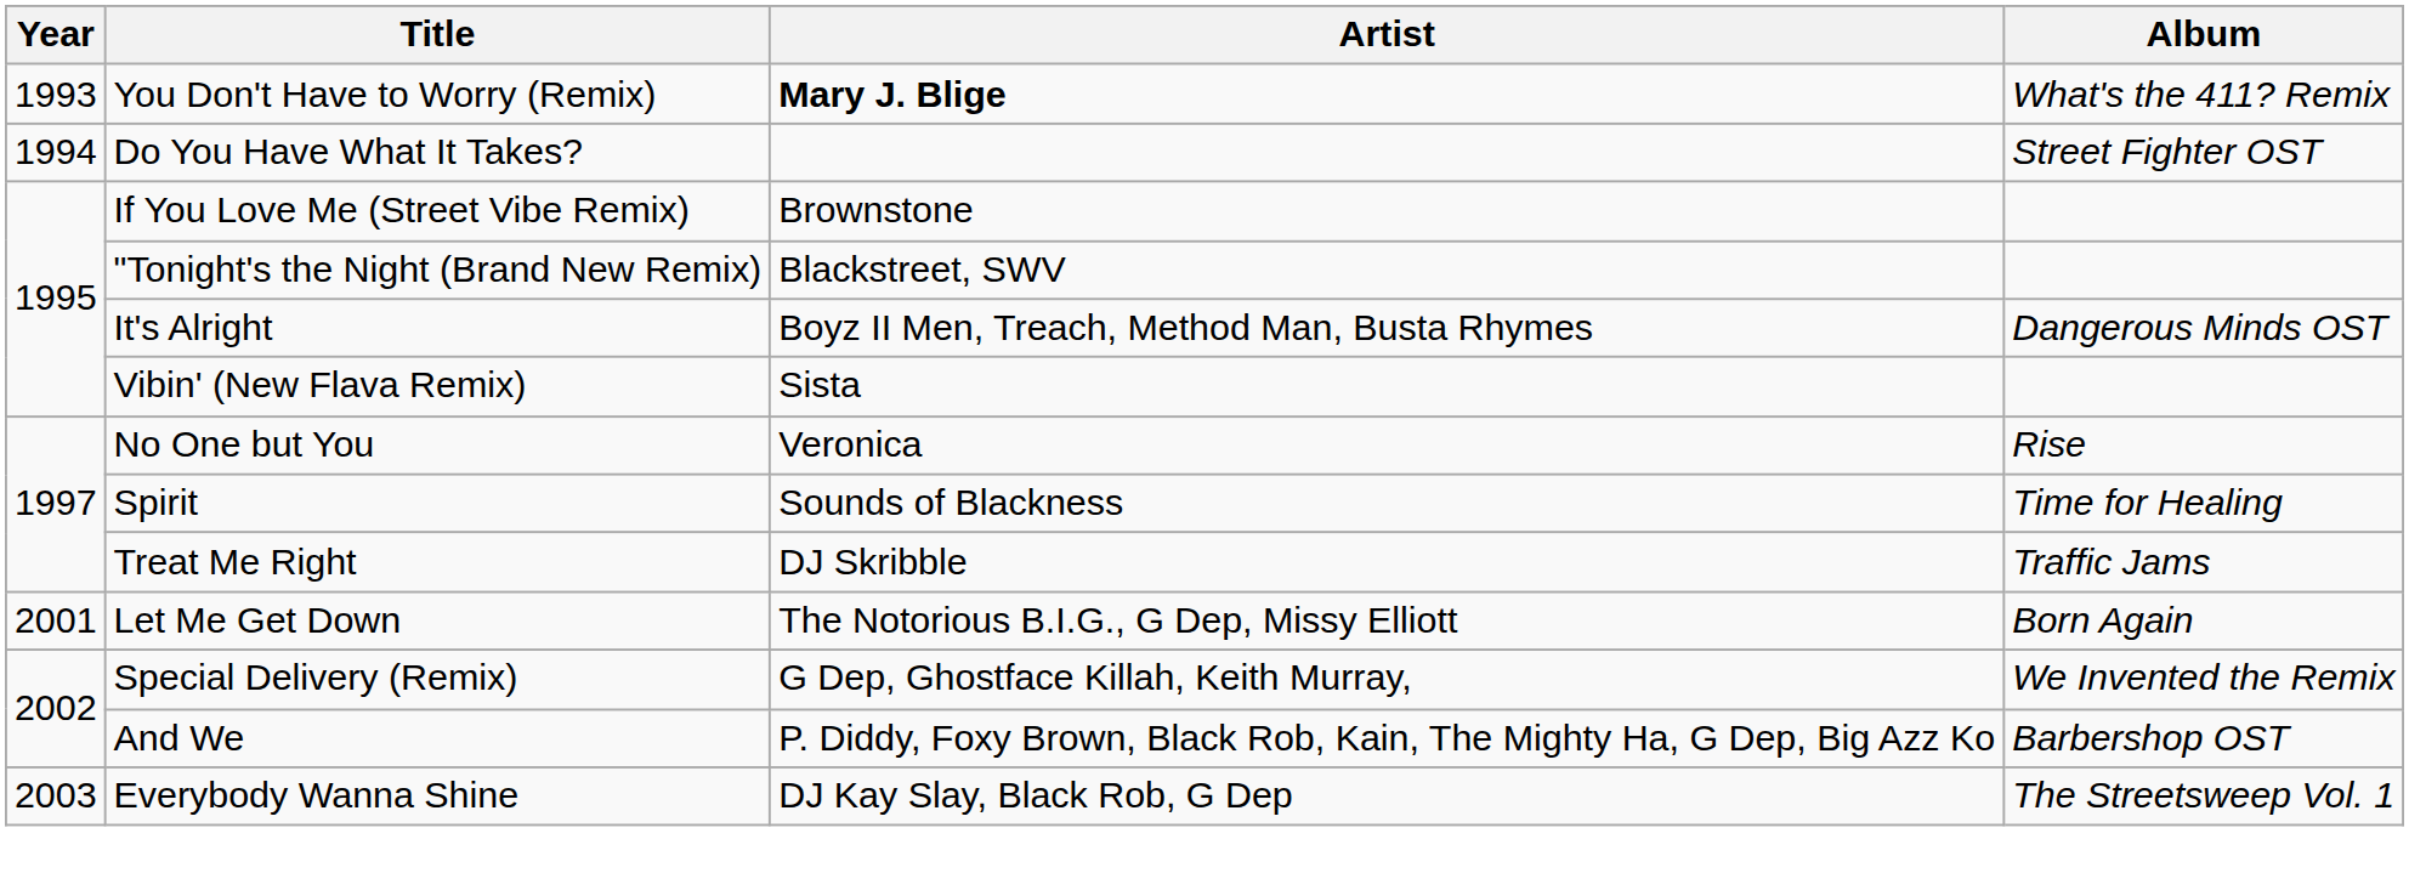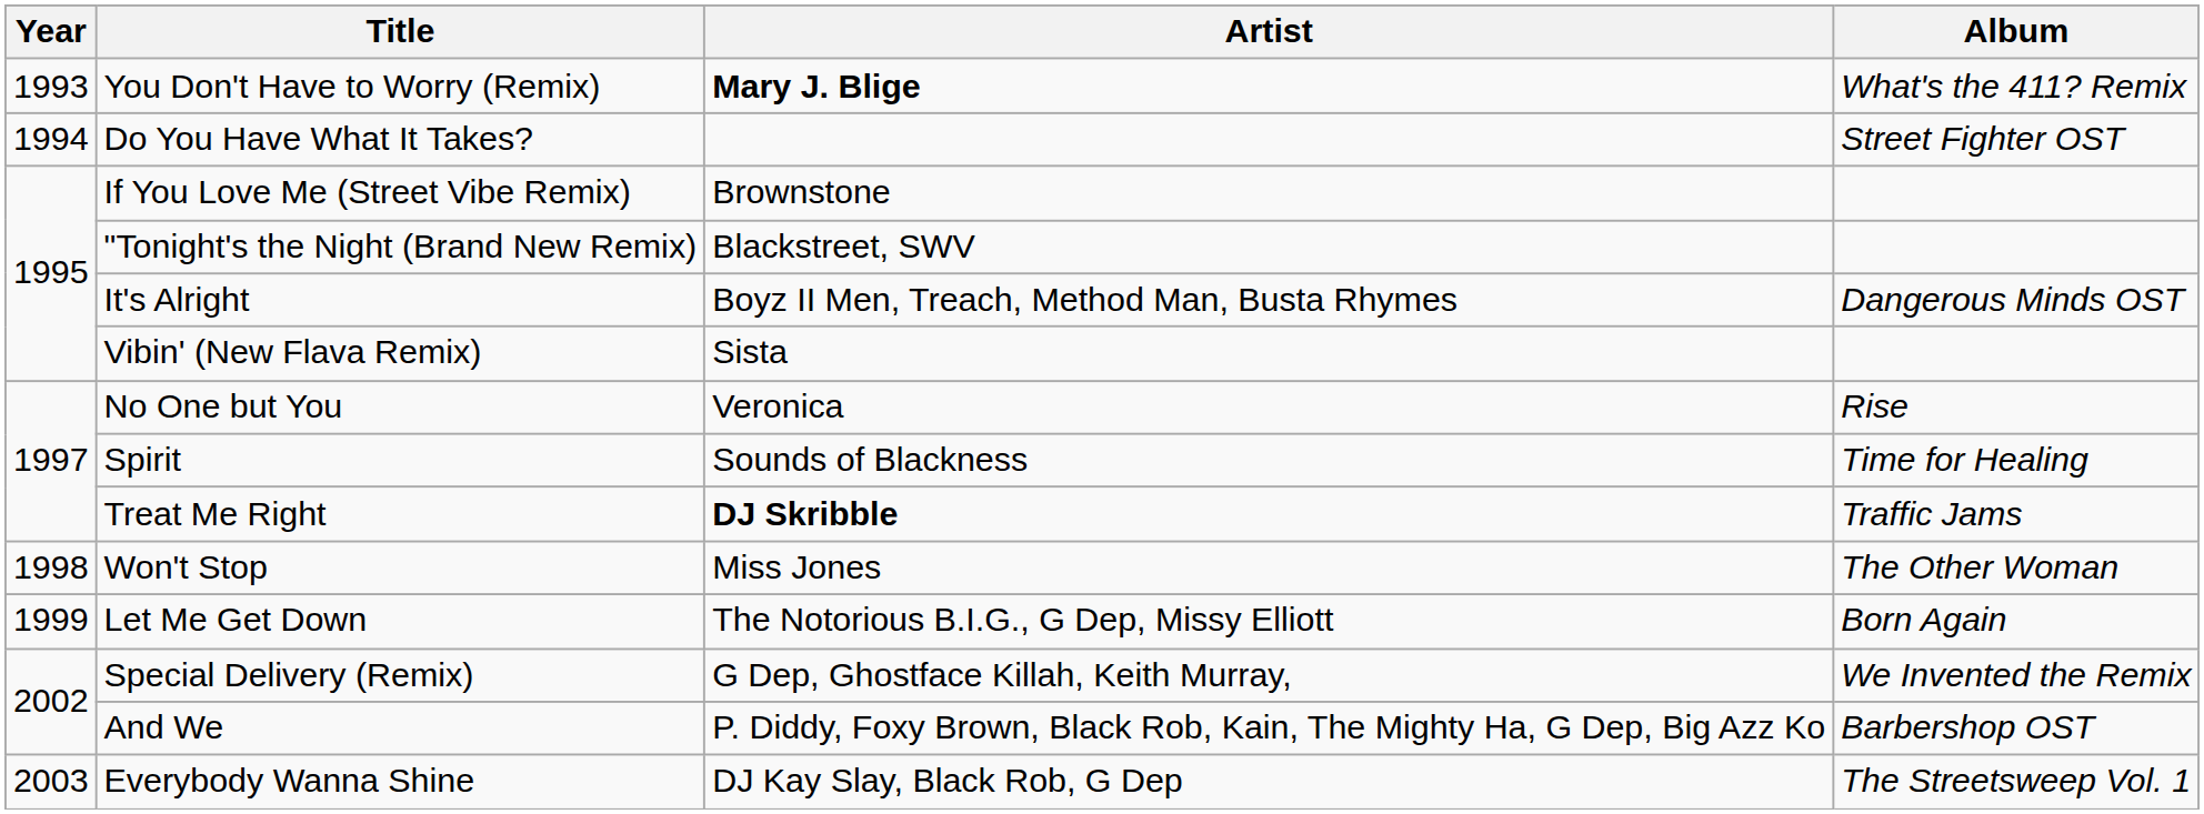 <table class="wikitable">
 <tr>
 <th>Year</th>
 <th>Title</th>
 <th>Artist</th>
 <th>Album</th>
 </tr>
 <tr>
 <td>1993</td>
 <td>You Don't Have to Worry (Remix)</td>
 <td><strong>Mary J. Blige</strong></td>
 <td><em>What's the 411? Remix</em></td>
 </tr>
 <tr>
 <td>1994</td>
 <td>Do You Have What It Takes?</td>
 <td></td>
 <td><em>Street Fighter OST</em></td>
 </tr>
 <tr>
 <td rowspan="4">1995</td>
 <td>If You Love Me (Street Vibe Remix)</td>
 <td>Brownstone</td>
 <td></td>
 </tr>
 <tr>
 <td>"Tonight's the Night (Brand New Remix)</td>
 <td>Blackstreet, SWV</td>
 <td></td>
 </tr>
 <tr>
 <td>It's Alright</td>
 <td>Boyz II Men, Treach, Method Man, Busta Rhymes</td>
 <td><em>Dangerous Minds OST</em></td>
 </tr>
 <tr>
 <td>Vibin' (New Flava Remix)</td>
 <td>Sista</td>
 <td></td>
 </tr>
 <tr>
 <td rowspan="3">1997</td>
 <td>No One but You</td>
 <td>Veronica</td>
 <td><em>Rise</em></td>
 </tr>
 <tr>
 <td>Spirit</td>
 <td>Sounds of Blackness</td>
 <td><em>Time for Healing</em></td>
 </tr>
 <tr>
 <td>Treat Me Right</td>
-<td>DJ Skribble</td>
+<td><strong>DJ Skribble</strong></td>
 <td><em>Traffic Jams</em></td>
 </tr>
 <tr>
-<td>2001</td>
+<td>1998</td>
+<td>Won't Stop</td>
+<td>Miss Jones</td>
+<td><em>The Other Woman</em></td>
+</tr>
+<tr>
+<td>1999</td>
 <td>Let Me Get Down</td>
 <td>The Notorious B.I.G., G Dep, Missy Elliott</td>
 <td><em>Born Again</em></td>
 </tr>
 <tr>
 <td rowspan="2">2002</td>
 <td>Special Delivery (Remix)</td>
 <td>G Dep, Ghostface Killah, Keith Murray,</td>
 <td><em>We Invented the Remix</em></td>
 </tr>
 <tr>
 <td>And We</td>
 <td>P. Diddy, Foxy Brown, Black Rob, Kain, The Mighty Ha, G Dep, Big Azz Ko</td>
 <td><em>Barbershop OST</em></td>
 </tr>
 <tr>
 <td>2003</td>
 <td>Everybody Wanna Shine</td>
 <td>DJ Kay Slay, Black Rob, G Dep</td>
 <td><em>The Streetsweep Vol. 1</em></td>
 </tr>
 </table>
